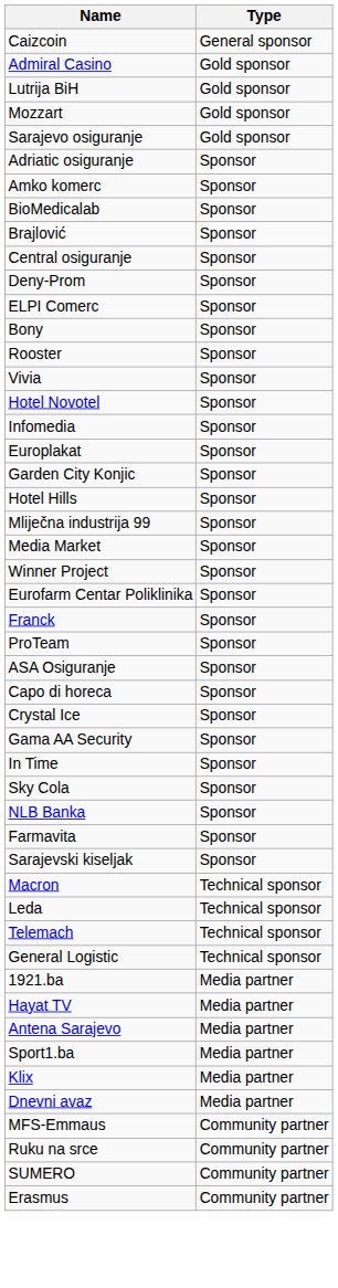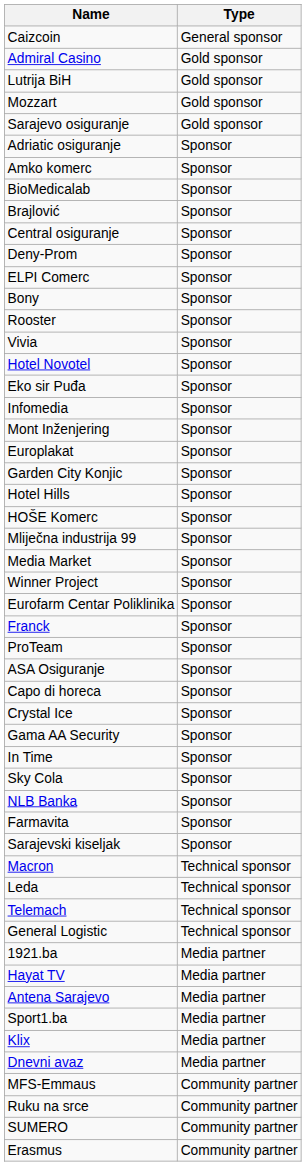 <table class="wikitable collapsible collapsed" style="text-align: left">
 <tr>
 <th>Name</th>
 <th>Type</th>
 </tr>
 <tr>
 <td>  Caizcoin</td>
 <td>General sponsor</td>
 </tr>
 <tr>
 <td> <a href='#'>Admiral Casino</a></td>
 <td>Gold sponsor</td>
 </tr>
 <tr>
 <td> Lutrija BiH</td>
 <td>Gold sponsor</td>
 </tr>
 <tr>
 <td> Mozzart</td>
 <td>Gold sponsor</td>
 </tr>
 <tr>
 <td> Sarajevo osiguranje</td>
 <td>Gold sponsor</td>
 </tr>
 <tr>
 <td> Adriatic osiguranje</td>
 <td>Sponsor</td>
 </tr>
 <tr>
 <td> Amko komerc</td>
 <td>Sponsor</td>
 </tr>
 <tr>
 <td> BioMedicalab</td>
 <td>Sponsor</td>
 </tr>
 <tr>
 <td> Brajlović</td>
 <td>Sponsor</td>
 </tr>
 <tr>
 <td> Central osiguranje</td>
 <td>Sponsor</td>
 </tr>
 <tr>
 <td> Deny-Prom</td>
 <td>Sponsor</td>
 </tr>
 <tr>
 <td> ELPI Comerc</td>
 <td>Sponsor</td>
 </tr>
 <tr>
 <td> Bony</td>
 <td>Sponsor</td>
 </tr>
 <tr>
 <td> Rooster</td>
 <td>Sponsor</td>
 </tr>
 <tr>
 <td> Vivia</td>
 <td>Sponsor</td>
 </tr>
 <tr>
 <td>  <a href='#'>Hotel Novotel</a></td>
 <td>Sponsor</td>
 </tr>
 <tr>
+<td> Eko sir Puđa</td>
+<td>Sponsor</td>
+</tr>
+<tr>
 <td> Infomedia</td>
+<td>Sponsor</td>
+</tr>
+<tr>
+<td> Mont Inženjering</td>
 <td>Sponsor</td>
 </tr>
 <tr>
 <td> Europlakat</td>
 <td>Sponsor</td>
 </tr>
 <tr>
 <td> Garden City Konjic</td>
 <td>Sponsor</td>
 </tr>
 <tr>
 <td> Hotel Hills</td>
+<td>Sponsor</td>
+</tr>
+<tr>
+<td> HOŠE Komerc</td>
 <td>Sponsor</td>
 </tr>
 <tr>
 <td> Mliječna industrija 99</td>
 <td>Sponsor</td>
 </tr>
 <tr>
 <td> Media Market</td>
 <td>Sponsor</td>
 </tr>
 <tr>
 <td> Winner Project</td>
 <td>Sponsor</td>
 </tr>
 <tr>
 <td> Eurofarm Centar Poliklinika</td>
 <td>Sponsor</td>
 </tr>
 <tr>
 <td> <a href='#'>Franck</a></td>
 <td>Sponsor</td>
 </tr>
 <tr>
 <td> ProTeam</td>
 <td>Sponsor</td>
 </tr>
 <tr>
 <td> ASA Osiguranje</td>
 <td>Sponsor</td>
 </tr>
 <tr>
 <td> Capo di horeca</td>
 <td>Sponsor</td>
 </tr>
 <tr>
 <td> Crystal Ice</td>
 <td>Sponsor</td>
 </tr>
 <tr>
 <td> Gama AA Security</td>
 <td>Sponsor</td>
 </tr>
 <tr>
 <td> In Time</td>
 <td>Sponsor</td>
 </tr>
 <tr>
 <td> Sky Cola</td>
 <td>Sponsor</td>
 </tr>
 <tr>
 <td> <a href='#'>NLB Banka</a></td>
 <td>Sponsor</td>
 </tr>
 <tr>
 <td> Farmavita</td>
 <td>Sponsor</td>
 </tr>
 <tr>
 <td> Sarajevski kiseljak</td>
 <td>Sponsor</td>
 </tr>
 <tr>
 <td> <a href='#'>Macron</a></td>
 <td>Technical sponsor</td>
 </tr>
 <tr>
 <td> Leda</td>
 <td>Technical sponsor</td>
 </tr>
 <tr>
 <td> <a href='#'>Telemach</a></td>
 <td>Technical sponsor</td>
 </tr>
 <tr>
 <td> General Logistic</td>
 <td>Technical sponsor</td>
 </tr>
 <tr>
 <td> 1921.ba</td>
 <td>Media partner</td>
 </tr>
 <tr>
 <td> <a href='#'>Hayat TV</a></td>
 <td>Media partner</td>
 </tr>
 <tr>
 <td> <a href='#'>Antena Sarajevo</a></td>
 <td>Media partner</td>
 </tr>
 <tr>
 <td> Sport1.ba</td>
 <td>Media partner</td>
 </tr>
 <tr>
 <td> <a href='#'>Klix</a></td>
 <td>Media partner</td>
 </tr>
 <tr>
 <td> <a href='#'>Dnevni avaz</a></td>
 <td>Media partner</td>
 </tr>
 <tr>
 <td> MFS-Emmaus</td>
 <td>Community partner</td>
 </tr>
 <tr>
 <td> Ruku na srce</td>
 <td>Community partner</td>
 </tr>
 <tr>
 <td> SUMERO</td>
 <td>Community partner</td>
 </tr>
 <tr>
 <td> Erasmus</td>
 <td>Community partner</td>
 </tr>
 </table>
